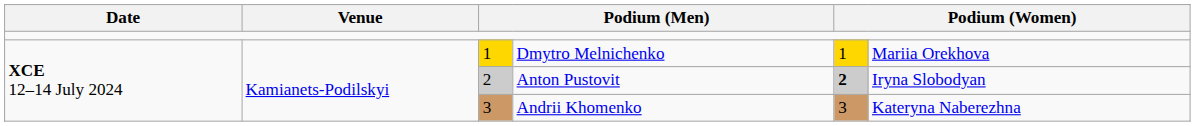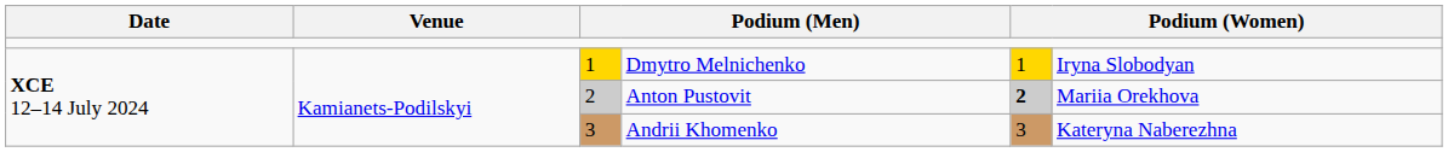 <table class="wikitable" width=70%>
 <tr>
 <th>Date</th>
 <th width=20%>Venue</th>
 <th colspan=2 width=30%>Podium (Men)</th>
 <th colspan=2 width=30%>Podium (Women)</th>
 </tr>
 <tr>
 <td colspan=6></td>
 </tr>
 <tr>
 <td rowspan=3><strong>XCE</strong> <br> 12–14 July 2024</td>
 <td rowspan=3><br><a href='#'>Kamianets-Podilskyi</a></td>
 <td bgcolor=FFD700>1</td>
 <td><a href='#'>Dmytro Melnichenko</a></td>
 <td bgcolor=FFD700>1</td>
-<td><a href='#'>Mariia Orekhova</a></td>
+<td><a href='#'>Iryna Slobodyan</a></td>
 </tr>
 <tr>
 <td bgcolor=CCCCCC>2</td>
 <td><a href='#'>Anton Pustovit</a></td>
 <td bgcolor=CCCCCC><strong>2</strong></td>
-<td><a href='#'>Iryna Slobodyan</a></td>
+<td><a href='#'>Mariia Orekhova</a></td>
 </tr>
 <tr>
 <td bgcolor=CC9966>3</td>
 <td><a href='#'>Andrii Khomenko</a></td>
 <td bgcolor=CC9966>3</td>
 <td><a href='#'>Kateryna Naberezhna</a></td>
 </tr>
 </table>
